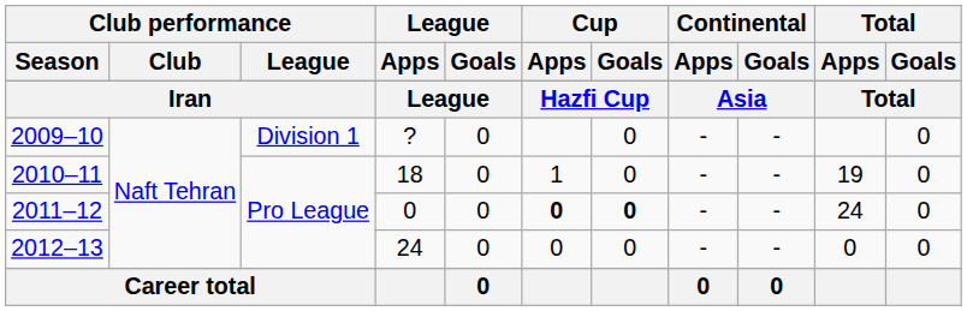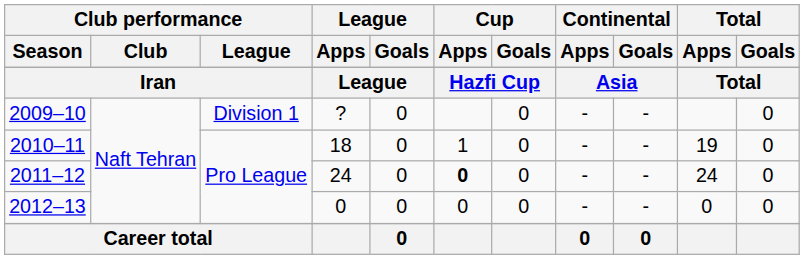 <table class="wikitable" style="text-align:center">
 <tr>
 <th colspan=3>Club performance</th>
 <th colspan=2>League</th>
 <th colspan=2>Cup</th>
 <th colspan=2>Continental</th>
 <th colspan=2>Total</th>
 </tr>
 <tr>
 <th>Season</th>
 <th>Club</th>
 <th>League</th>
 <th>Apps</th>
 <th>Goals</th>
 <th>Apps</th>
 <th>Goals</th>
 <th>Apps</th>
 <th>Goals</th>
 <th>Apps</th>
 <th>Goals</th>
 </tr>
 <tr>
 </tr>
 <tr>
 <th colspan=3>Iran</th>
 <th colspan=2>League</th>
 <th colspan=2><a href='#'>Hazfi Cup</a></th>
 <th colspan=2><a href='#'>Asia</a></th>
 <th colspan=2>Total</th>
 </tr>
 <tr>
 <td><a href='#'>2009–10</a></td>
 <td rowspan="4"><a href='#'>Naft Tehran</a></td>
 <td><a href='#'>Division 1</a></td>
 <td>?</td>
 <td>0</td>
 <td></td>
 <td>0</td>
 <td>-</td>
 <td>-</td>
 <td></td>
 <td>0</td>
 </tr>
 <tr>
 <td><a href='#'>2010–11</a></td>
 <td rowspan="3"><a href='#'>Pro League</a></td>
 <td>18</td>
 <td>0</td>
 <td>1</td>
 <td>0</td>
 <td>-</td>
 <td>-</td>
 <td>19</td>
 <td>0</td>
 </tr>
 <tr>
 <td><a href='#'>2011–12</a></td>
-<td>0</td>
+<td>24</td>
 <td>0</td>
 <td><strong>0</strong></td>
-<td><strong>0</strong></td>
+<td>0</td>
 <td>-</td>
 <td>-</td>
 <td>24</td>
 <td>0</td>
 </tr>
 <tr>
 <td><a href='#'>2012–13</a></td>
-<td>24</td>
+<td>0</td>
 <td>0</td>
 <td>0</td>
 <td>0</td>
 <td>-</td>
 <td>-</td>
 <td>0</td>
 <td>0</td>
 </tr>
 <tr>
 </tr>
 <tr>
 <th colspan=3>Career total</th>
 <th></th>
 <th>0</th>
 <th></th>
 <th></th>
 <th>0</th>
 <th>0</th>
 <th></th>
 <th></th>
 </tr>
 </table>
